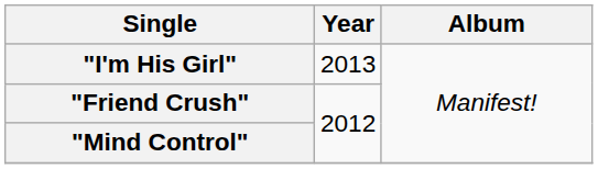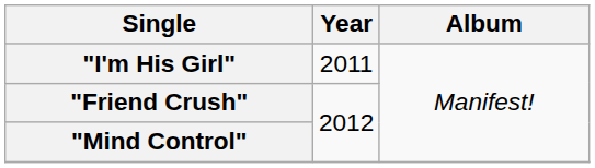 <table class="wikitable plainrowheaders" style="text-align:center;">
 <tr>
 <th scope="col" style="width:12em;">Single</th>
 <th scope="col">Year</th>
 <th scope="col" style="width:8em;">Album</th>
 </tr>
 <tr>
 <th scope="row">"I'm His Girl"</th>
-<td>2013</td>
+<td>2011</td>
 <td rowspan="3"><em>Manifest!</em></td>
 </tr>
 <tr>
 <th scope="row">"Friend Crush"</th>
 <td rowspan="2">2012</td>
 </tr>
 <tr>
 <th scope="row">"Mind Control"</th>
 </tr>
 <tr>
 </tr>
 </table>
